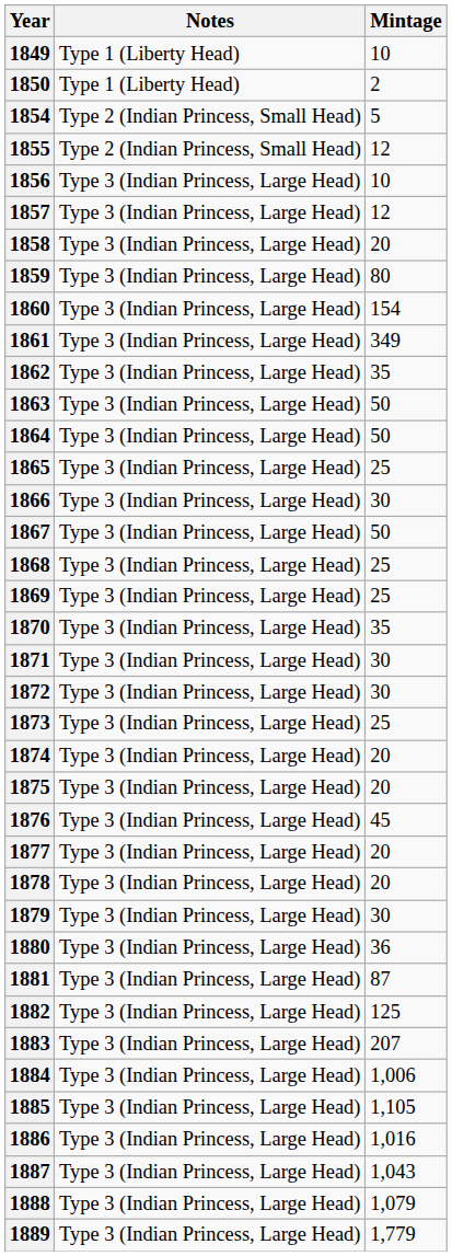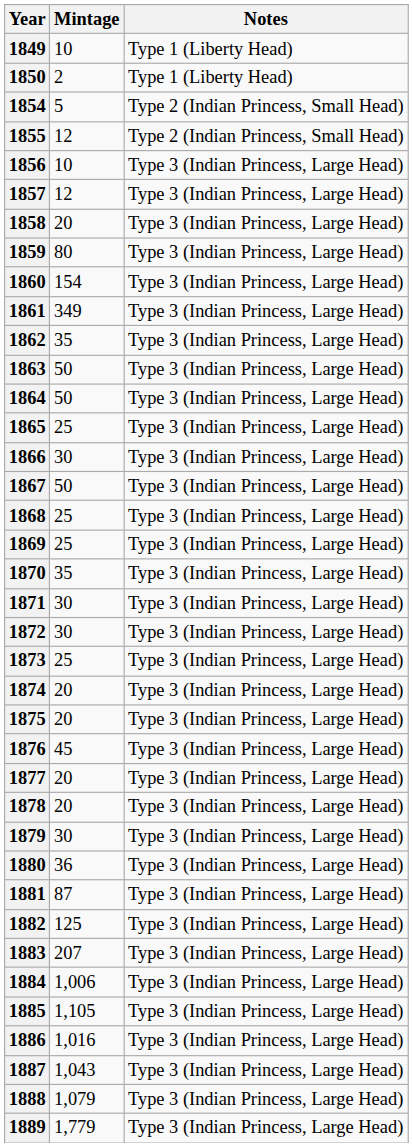 <table class="wikitable plainrowheaders">
 <tr>
 <th scope="col">Year</th>
+<th scope="col">Mintage</th>
 <th scope="col">Notes</th>
-<th scope="col">Mintage</th>
 </tr>
 <tr>
 <th scope="row">1849</th>
+<td>10</td>
 <td>Type 1 (Liberty Head)</td>
-<td>10</td>
 </tr>
 <tr>
 <th scope="row">1850</th>
+<td>2</td>
 <td>Type 1 (Liberty Head)</td>
-<td>2</td>
 </tr>
 <tr>
 <th scope="row">1854</th>
+<td>5</td>
 <td>Type 2 (Indian Princess, Small Head)</td>
-<td>5</td>
 </tr>
 <tr>
 <th scope="row">1855</th>
+<td>12</td>
 <td>Type 2 (Indian Princess, Small Head)</td>
-<td>12</td>
 </tr>
 <tr>
 <th scope="row">1856</th>
+<td>10</td>
 <td>Type 3 (Indian Princess, Large Head)</td>
-<td>10</td>
 </tr>
 <tr>
 <th scope="row">1857</th>
+<td>12</td>
 <td>Type 3 (Indian Princess, Large Head)</td>
-<td>12</td>
 </tr>
 <tr>
 <th scope="row">1858</th>
+<td>20</td>
 <td>Type 3 (Indian Princess, Large Head)</td>
-<td>20</td>
 </tr>
 <tr>
 <th scope="row">1859</th>
+<td>80</td>
 <td>Type 3 (Indian Princess, Large Head)</td>
-<td>80</td>
 </tr>
 <tr>
 <th scope="row">1860</th>
+<td>154</td>
 <td>Type 3 (Indian Princess, Large Head)</td>
-<td>154</td>
 </tr>
 <tr>
 <th scope="row">1861</th>
+<td>349</td>
 <td>Type 3 (Indian Princess, Large Head)</td>
-<td>349</td>
 </tr>
 <tr>
 <th scope="row">1862</th>
+<td>35</td>
 <td>Type 3 (Indian Princess, Large Head)</td>
-<td>35</td>
 </tr>
 <tr>
 <th scope="row">1863</th>
+<td>50</td>
 <td>Type 3 (Indian Princess, Large Head)</td>
-<td>50</td>
 </tr>
 <tr>
 <th scope="row">1864</th>
+<td>50</td>
 <td>Type 3 (Indian Princess, Large Head)</td>
-<td>50</td>
 </tr>
 <tr>
 <th scope="row">1865</th>
+<td>25</td>
 <td>Type 3 (Indian Princess, Large Head)</td>
-<td>25</td>
 </tr>
 <tr>
 <th scope="row">1866</th>
+<td>30</td>
 <td>Type 3 (Indian Princess, Large Head)</td>
-<td>30</td>
 </tr>
 <tr>
 <th scope="row">1867</th>
+<td>50</td>
 <td>Type 3 (Indian Princess, Large Head)</td>
-<td>50</td>
 </tr>
 <tr>
 <th scope="row">1868</th>
+<td>25</td>
 <td>Type 3 (Indian Princess, Large Head)</td>
-<td>25</td>
 </tr>
 <tr>
 <th scope="row">1869</th>
+<td>25</td>
 <td>Type 3 (Indian Princess, Large Head)</td>
-<td>25</td>
 </tr>
 <tr>
 <th scope="row">1870</th>
+<td>35</td>
 <td>Type 3 (Indian Princess, Large Head)</td>
-<td>35</td>
 </tr>
 <tr>
 <th scope="row">1871</th>
+<td>30</td>
 <td>Type 3 (Indian Princess, Large Head)</td>
-<td>30</td>
 </tr>
 <tr>
 <th scope="row">1872</th>
+<td>30</td>
 <td>Type 3 (Indian Princess, Large Head)</td>
-<td>30</td>
 </tr>
 <tr>
 <th scope="row">1873</th>
+<td>25</td>
 <td>Type 3 (Indian Princess, Large Head)</td>
-<td>25</td>
 </tr>
 <tr>
 <th scope="row">1874</th>
+<td>20</td>
 <td>Type 3 (Indian Princess, Large Head)</td>
-<td>20</td>
 </tr>
 <tr>
 <th scope="row">1875</th>
+<td>20</td>
 <td>Type 3 (Indian Princess, Large Head)</td>
-<td>20</td>
 </tr>
 <tr>
 <th scope="row">1876</th>
+<td>45</td>
 <td>Type 3 (Indian Princess, Large Head)</td>
-<td>45</td>
 </tr>
 <tr>
 <th scope="row">1877</th>
+<td>20</td>
 <td>Type 3 (Indian Princess, Large Head)</td>
-<td>20</td>
 </tr>
 <tr>
 <th scope="row">1878</th>
+<td>20</td>
 <td>Type 3 (Indian Princess, Large Head)</td>
-<td>20</td>
 </tr>
 <tr>
 <th scope="row">1879</th>
+<td>30</td>
 <td>Type 3 (Indian Princess, Large Head)</td>
-<td>30</td>
 </tr>
 <tr>
 <th scope="row">1880</th>
+<td>36</td>
 <td>Type 3 (Indian Princess, Large Head)</td>
-<td>36</td>
 </tr>
 <tr>
 <th scope="row">1881</th>
+<td>87</td>
 <td>Type 3 (Indian Princess, Large Head)</td>
-<td>87</td>
 </tr>
 <tr>
 <th scope="row">1882</th>
+<td>125</td>
 <td>Type 3 (Indian Princess, Large Head)</td>
-<td>125</td>
 </tr>
 <tr>
 <th scope="row">1883</th>
+<td>207</td>
 <td>Type 3 (Indian Princess, Large Head)</td>
-<td>207</td>
 </tr>
 <tr>
 <th scope="row">1884</th>
+<td>1,006</td>
 <td>Type 3 (Indian Princess, Large Head)</td>
-<td>1,006</td>
 </tr>
 <tr>
 <th scope="row">1885</th>
+<td>1,105</td>
 <td>Type 3 (Indian Princess, Large Head)</td>
-<td>1,105</td>
 </tr>
 <tr>
 <th scope="row">1886</th>
+<td>1,016</td>
 <td>Type 3 (Indian Princess, Large Head)</td>
-<td>1,016</td>
 </tr>
 <tr>
 <th scope="row">1887</th>
+<td>1,043</td>
 <td>Type 3 (Indian Princess, Large Head)</td>
-<td>1,043</td>
 </tr>
 <tr>
 <th scope="row">1888</th>
+<td>1,079</td>
 <td>Type 3 (Indian Princess, Large Head)</td>
-<td>1,079</td>
 </tr>
 <tr>
 <th scope="row">1889</th>
+<td>1,779</td>
 <td>Type 3 (Indian Princess, Large Head)</td>
-<td>1,779</td>
 </tr>
 </table>
